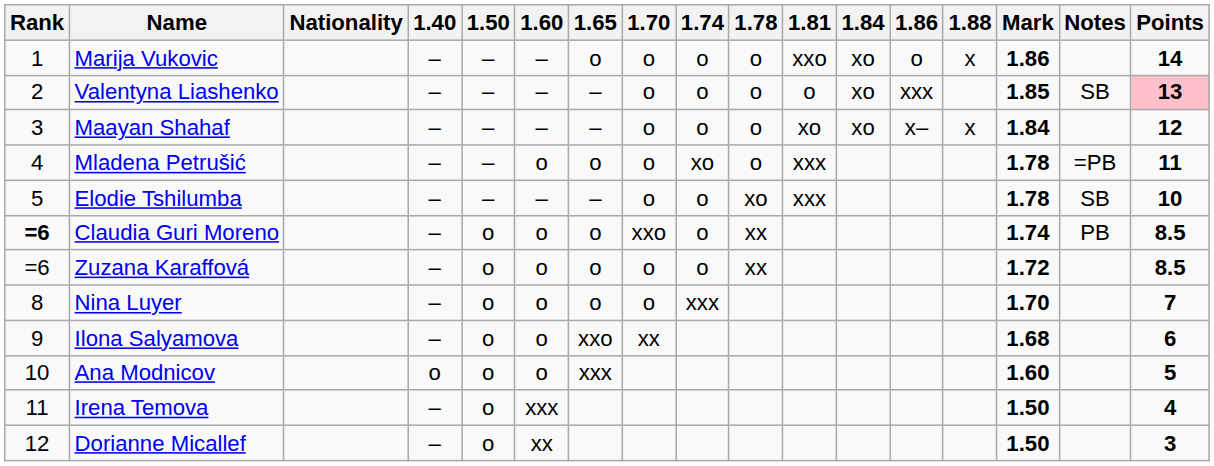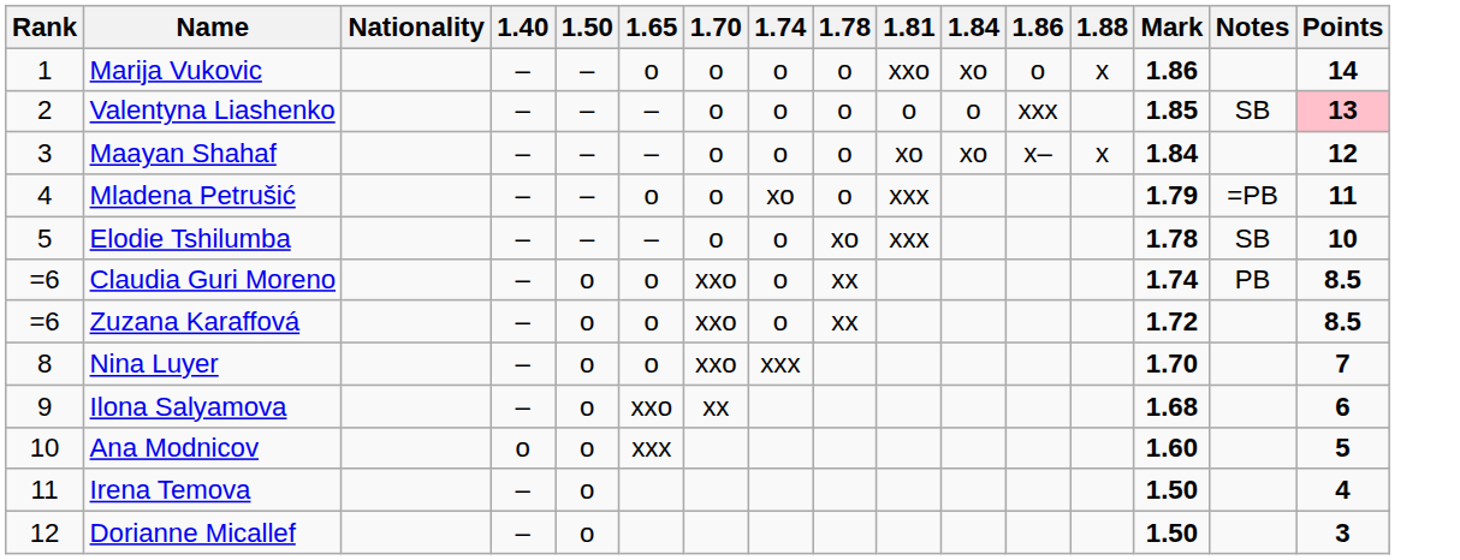 <table class="wikitable sortable" style="text-align:center; font-size:90%">
 <tr>
 <th>Rank</th>
 <th>Name</th>
 <th>Nationality</th>
 <th>1.40</th>
 <th>1.50</th>
-<th>1.60</th>
 <th>1.65</th>
 <th>1.70</th>
 <th>1.74</th>
 <th>1.78</th>
 <th>1.81</th>
 <th>1.84</th>
 <th>1.86</th>
 <th>1.88</th>
 <th>Mark</th>
 <th>Notes</th>
 <th>Points</th>
 </tr>
 <tr>
 <td>1</td>
 <td align=left><a href='#'>Marija Vukovic</a></td>
 <td align=left></td>
-<td>–</td>
 <td>–</td>
 <td>–</td>
 <td>o</td>
 <td>o</td>
 <td>o</td>
 <td>o</td>
 <td>xxo</td>
 <td>xo</td>
 <td>o</td>
 <td>x</td>
 <td><strong>1.86</strong></td>
 <td></td>
 <td><strong>14</strong></td>
 </tr>
 <tr>
 <td>2</td>
 <td align=left><a href='#'>Valentyna Liashenko</a></td>
 <td align=left></td>
 <td>–</td>
 <td>–</td>
 <td>–</td>
-<td>–</td>
 <td>o</td>
 <td>o</td>
 <td>o</td>
 <td>o</td>
-<td>xo</td>
+<td>o</td>
 <td>xxx</td>
 <td></td>
 <td><strong>1.85</strong></td>
 <td>SB</td>
 <td style="background: pink;"><strong>13</strong></td>
 </tr>
 <tr>
 <td>3</td>
 <td align=left><a href='#'>Maayan Shahaf</a></td>
 <td align=left></td>
-<td>–</td>
 <td>–</td>
 <td>–</td>
 <td>–</td>
 <td>o</td>
 <td>o</td>
 <td>o</td>
 <td>xo</td>
 <td>xo</td>
 <td>x–</td>
 <td>x</td>
 <td><strong>1.84</strong></td>
 <td></td>
 <td><strong>12</strong></td>
 </tr>
 <tr>
 <td>4</td>
 <td align=left><a href='#'>Mladena Petrušić</a></td>
 <td align=left></td>
 <td>–</td>
 <td>–</td>
 <td>o</td>
 <td>o</td>
-<td>o</td>
 <td>xo</td>
 <td>o</td>
 <td>xxx</td>
 <td></td>
 <td></td>
 <td></td>
-<td><strong>1.78</strong></td>
+<td><strong>1.79</strong></td>
 <td>=PB</td>
 <td><strong>11</strong></td>
 </tr>
 <tr>
 <td>5</td>
 <td align=left><a href='#'>Elodie Tshilumba</a></td>
 <td align=left></td>
-<td>–</td>
 <td>–</td>
 <td>–</td>
 <td>–</td>
 <td>o</td>
 <td>o</td>
 <td>xo</td>
 <td>xxx</td>
 <td></td>
 <td></td>
 <td></td>
 <td><strong>1.78</strong></td>
 <td>SB</td>
 <td><strong>10</strong></td>
 </tr>
 <tr>
-<td><strong>=6</strong></td>
+<td>=6</td>
 <td align=left><a href='#'>Claudia Guri Moreno</a></td>
 <td align=left></td>
 <td>–</td>
-<td>o</td>
 <td>o</td>
 <td>o</td>
 <td>xxo</td>
 <td>o</td>
 <td>xx</td>
 <td></td>
 <td></td>
 <td></td>
 <td></td>
 <td><strong>1.74</strong></td>
 <td>PB</td>
 <td><strong>8.5</strong></td>
 </tr>
 <tr>
 <td>=6</td>
 <td align=left><a href='#'>Zuzana Karaffová</a></td>
 <td align=left></td>
 <td>–</td>
 <td>o</td>
 <td>o</td>
-<td>o</td>
-<td>o</td>
+<td>xxo</td>
 <td>o</td>
 <td>xx</td>
 <td></td>
 <td></td>
 <td></td>
 <td></td>
 <td><strong>1.72</strong></td>
 <td></td>
 <td><strong>8.5</strong></td>
 </tr>
 <tr>
 <td>8</td>
 <td align=left><a href='#'>Nina Luyer</a></td>
 <td align=left></td>
 <td>–</td>
 <td>o</td>
 <td>o</td>
-<td>o</td>
-<td>o</td>
+<td>xxo</td>
 <td>xxx</td>
 <td></td>
 <td></td>
 <td></td>
 <td></td>
 <td></td>
 <td><strong>1.70</strong></td>
 <td></td>
 <td><strong>7</strong></td>
 </tr>
 <tr>
 <td>9</td>
 <td align=left><a href='#'>Ilona Salyamova</a></td>
 <td align=left></td>
 <td>–</td>
-<td>o</td>
 <td>o</td>
 <td>xxo</td>
 <td>xx</td>
 <td></td>
 <td></td>
 <td></td>
 <td></td>
 <td></td>
 <td></td>
 <td><strong>1.68</strong></td>
 <td></td>
 <td><strong>6</strong></td>
 </tr>
 <tr>
 <td>10</td>
 <td align=left><a href='#'>Ana Modnicov</a></td>
 <td align=left></td>
-<td>o</td>
 <td>o</td>
 <td>o</td>
 <td>xxx</td>
 <td></td>
 <td></td>
 <td></td>
 <td></td>
 <td></td>
 <td></td>
 <td></td>
 <td><strong>1.60</strong></td>
 <td></td>
 <td><strong>5</strong></td>
 </tr>
 <tr>
 <td>11</td>
 <td align=left><a href='#'>Irena Temova</a></td>
 <td align=left></td>
 <td>–</td>
 <td>o</td>
-<td>xxx</td>
 <td></td>
 <td></td>
 <td></td>
 <td></td>
 <td></td>
 <td></td>
 <td></td>
 <td></td>
 <td><strong>1.50</strong></td>
 <td></td>
 <td><strong>4</strong></td>
 </tr>
 <tr>
 <td>12</td>
 <td align=left><a href='#'>Dorianne Micallef</a></td>
 <td align=left></td>
 <td>–</td>
 <td>o</td>
-<td>xx</td>
 <td></td>
 <td></td>
 <td></td>
 <td></td>
 <td></td>
 <td></td>
 <td></td>
 <td></td>
 <td><strong>1.50</strong></td>
 <td></td>
 <td><strong>3</strong></td>
 </tr>
 </table>
